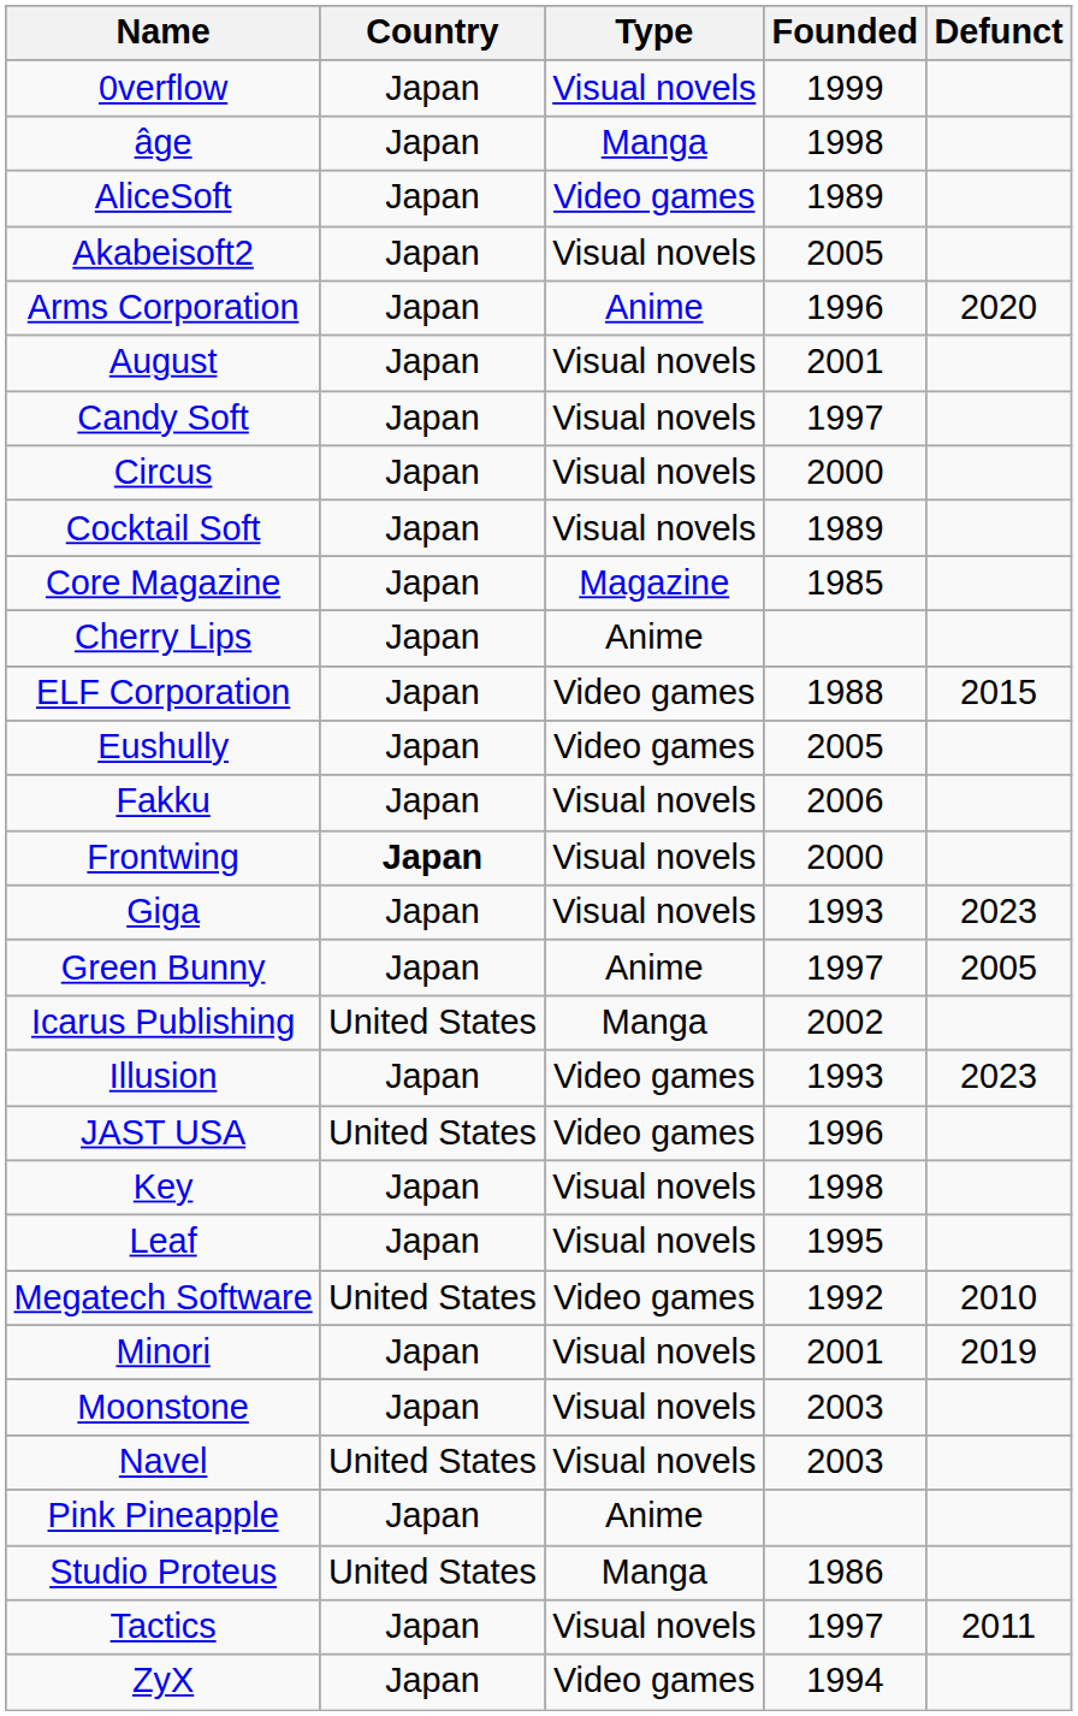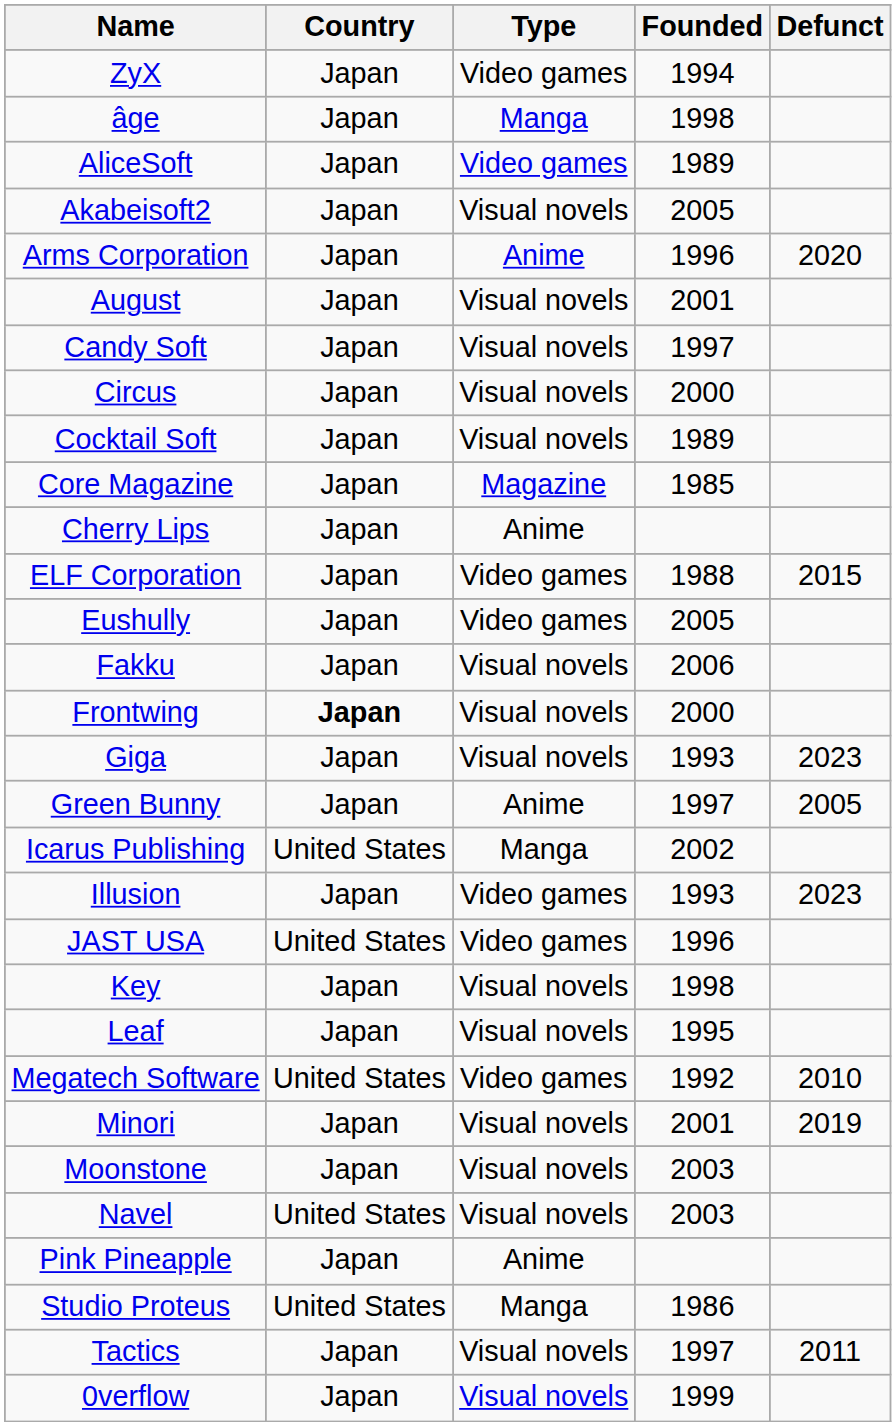 <table class="wikitable sortable">
 <tr>
 <th>Name</th>
 <th>Country</th>
 <th>Type</th>
 <th>Founded</th>
 <th>Defunct</th>
 </tr>
 <tr>
-<td align="center"><a href='#'>0verflow</a></td>
+<td align="center"><a href='#'>ZyX</a></td>
 <td align="center">Japan</td>
-<td align="center"><a href='#'>Visual novels</a></td>
-<td align="center">1999</td>
+<td align="center">Video games</td>
+<td align="center">1994</td>
 <td></td>
 </tr>
 <tr>
 <td align="center"><a href='#'>âge</a></td>
 <td align="center">Japan</td>
 <td align="center"><a href='#'>Manga</a></td>
 <td align="center">1998</td>
 <td></td>
 </tr>
 <tr>
 <td align="center"><a href='#'>AliceSoft</a></td>
 <td align="center">Japan</td>
 <td align="center"><a href='#'>Video games</a></td>
 <td align="center">1989</td>
 <td></td>
 </tr>
 <tr>
 <td align="center"><a href='#'>Akabeisoft2</a></td>
 <td align="center">Japan</td>
 <td align="center">Visual novels</td>
 <td align="center">2005</td>
 <td></td>
 </tr>
 <tr>
 <td align="center"><a href='#'>Arms Corporation</a></td>
 <td align="center">Japan</td>
 <td align="center"><a href='#'>Anime</a></td>
 <td align="center">1996</td>
 <td align="center">2020</td>
 </tr>
 <tr>
 <td align="center"><a href='#'>August</a></td>
 <td align="center">Japan</td>
 <td align="center">Visual novels</td>
 <td align="center">2001</td>
 <td></td>
 </tr>
 <tr>
 <td align="center"><a href='#'>Candy Soft</a></td>
 <td align="center">Japan</td>
 <td align="center">Visual novels</td>
 <td align="center">1997</td>
 <td></td>
 </tr>
 <tr>
 <td align="center"><a href='#'>Circus</a></td>
 <td align="center">Japan</td>
 <td align="center">Visual novels</td>
 <td align="center">2000</td>
 <td></td>
 </tr>
 <tr>
 <td align="center"><a href='#'>Cocktail Soft</a></td>
 <td align="center">Japan</td>
 <td align="center">Visual novels</td>
 <td align="center">1989</td>
 <td></td>
 </tr>
 <tr>
 <td align="center"><a href='#'>Core Magazine</a></td>
 <td align="center">Japan</td>
 <td align="center"><a href='#'>Magazine</a></td>
 <td align="center">1985</td>
 <td></td>
 </tr>
 <tr>
 <td align="center"><a href='#'>Cherry Lips</a></td>
 <td align="center">Japan</td>
 <td align="center">Anime</td>
 <td></td>
 <td></td>
 </tr>
 <tr>
 <td align="center"><a href='#'>ELF Corporation</a></td>
 <td align="center">Japan</td>
 <td align="center">Video games</td>
 <td align="center">1988</td>
 <td align="center">2015</td>
 </tr>
 <tr>
 <td align="center"><a href='#'>Eushully</a></td>
 <td align="center">Japan</td>
 <td align="center">Video games</td>
 <td align="center">2005</td>
 <td></td>
 </tr>
 <tr>
 <td align="center"><a href='#'>Fakku</a></td>
 <td align="center">Japan</td>
 <td align="center">Visual novels</td>
 <td align="center">2006</td>
 <td></td>
 </tr>
 <tr>
 <td align="center"><a href='#'>Frontwing</a></td>
 <td align="center"><strong>Japan</strong></td>
 <td align="center">Visual novels</td>
 <td align="center">2000</td>
 <td></td>
 </tr>
 <tr>
 <td align="center"><a href='#'>Giga</a></td>
 <td align="center">Japan</td>
 <td align="center">Visual novels</td>
 <td align="center">1993</td>
 <td align="center">2023</td>
 </tr>
 <tr>
 <td align="center"><a href='#'>Green Bunny</a></td>
 <td align="center">Japan</td>
 <td align="center">Anime</td>
 <td align="center">1997</td>
 <td align="center">2005</td>
 </tr>
 <tr>
 <td align="center"><a href='#'>Icarus Publishing</a></td>
 <td align="center">United States</td>
 <td align="center">Manga</td>
 <td align="center">2002</td>
 <td></td>
 </tr>
 <tr>
 <td align="center"><a href='#'>Illusion</a></td>
 <td align="center">Japan</td>
 <td align="center">Video games</td>
 <td align="center">1993</td>
 <td align="center">2023</td>
 </tr>
 <tr>
 <td align="center"><a href='#'>JAST USA</a></td>
 <td align="center">United States</td>
 <td align="center">Video games</td>
 <td align="center">1996</td>
 <td></td>
 </tr>
 <tr>
 <td align="center"><a href='#'>Key</a></td>
 <td align="center">Japan</td>
 <td align="center">Visual novels</td>
 <td align="center">1998</td>
 <td></td>
 </tr>
 <tr>
 <td align="center"><a href='#'>Leaf</a></td>
 <td align="center">Japan</td>
 <td align="center">Visual novels</td>
 <td align="center">1995</td>
 <td></td>
 </tr>
 <tr>
 <td align="center"><a href='#'>Megatech Software</a></td>
 <td align="center">United States</td>
 <td align="center">Video games</td>
 <td align="center">1992</td>
 <td align="center">2010</td>
 </tr>
 <tr>
 <td align="center"><a href='#'>Minori</a></td>
 <td align="center">Japan</td>
 <td align="center">Visual novels</td>
 <td align="center">2001</td>
 <td align="center">2019</td>
 </tr>
 <tr>
 <td align="center"><a href='#'>Moonstone</a></td>
 <td align="center">Japan</td>
 <td align="center">Visual novels</td>
 <td align="center">2003</td>
 <td></td>
 </tr>
 <tr>
 <td align="center"><a href='#'>Navel</a></td>
 <td align="center">United States</td>
 <td align="center">Visual novels</td>
 <td align="center">2003</td>
 <td></td>
 </tr>
 <tr>
 <td align="center"><a href='#'>Pink Pineapple</a></td>
 <td align="center">Japan</td>
 <td align="center">Anime</td>
 <td></td>
 <td></td>
 </tr>
 <tr>
 <td align="center"><a href='#'>Studio Proteus</a></td>
 <td align="center">United States</td>
 <td align="center">Manga</td>
 <td align="center">1986</td>
 <td></td>
 </tr>
 <tr>
 <td align="center"><a href='#'>Tactics</a></td>
 <td align="center">Japan</td>
 <td align="center">Visual novels</td>
 <td align="center">1997</td>
 <td align="center">2011</td>
 </tr>
 <tr>
-<td align="center"><a href='#'>ZyX</a></td>
+<td align="center"><a href='#'>0verflow</a></td>
 <td align="center">Japan</td>
-<td align="center">Video games</td>
-<td align="center">1994</td>
+<td align="center"><a href='#'>Visual novels</a></td>
+<td align="center">1999</td>
 <td></td>
 </tr>
 </table>
